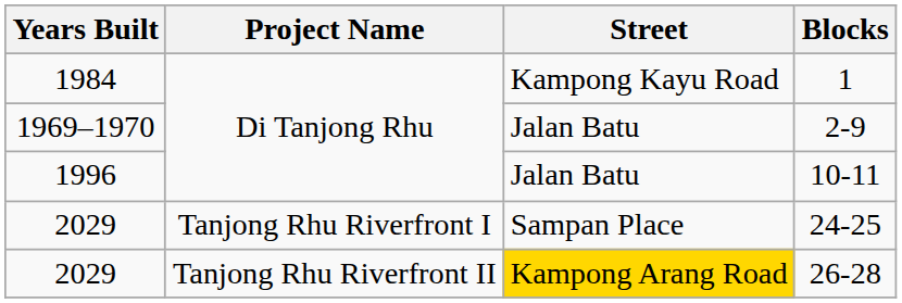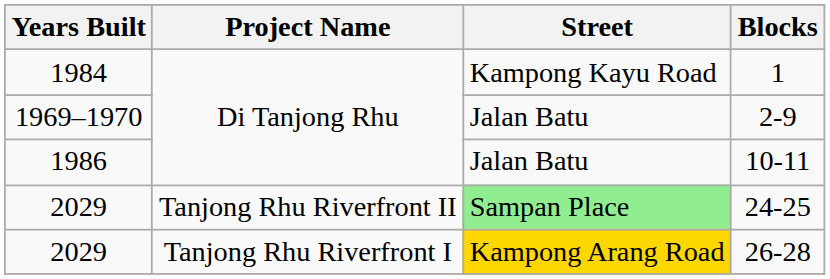 <table class="wikitable">
 <tr>
 <th>Years Built</th>
 <th>Project Name</th>
 <th>Street</th>
 <th>Blocks</th>
 </tr>
 <tr>
 <td style="text-align: center">1984</td>
 <td style="text-align: center" rowspan="3">Di Tanjong Rhu</td>
 <td>Kampong Kayu Road</td>
 <td style="text-align: center">1</td>
 </tr>
 <tr>
 <td style="text-align: center">1969–1970</td>
 <td>Jalan Batu</td>
 <td style="text-align: center">2-9</td>
 </tr>
 <tr>
-<td style="text-align: center">1996</td>
+<td style="text-align: center">1986</td>
 <td>Jalan Batu</td>
 <td style="text-align: center">10-11</td>
 </tr>
 <tr>
 <td style="text-align: center">2029</td>
-<td style="text-align: center">Tanjong Rhu Riverfront I</td>
-<td>Sampan Place</td>
+<td style="text-align: center">Tanjong Rhu Riverfront II</td>
+<td style="background: lightgreen;">Sampan Place</td>
 <td style="text-align: center">24-25</td>
 </tr>
 <tr>
 <td style="text-align: center">2029</td>
-<td style="text-align: center">Tanjong Rhu Riverfront II</td>
+<td style="text-align: center">Tanjong Rhu Riverfront I</td>
 <td style="background: gold;">Kampong Arang Road</td>
 <td style="text-align: center">26-28</td>
 </tr>
 </table>
